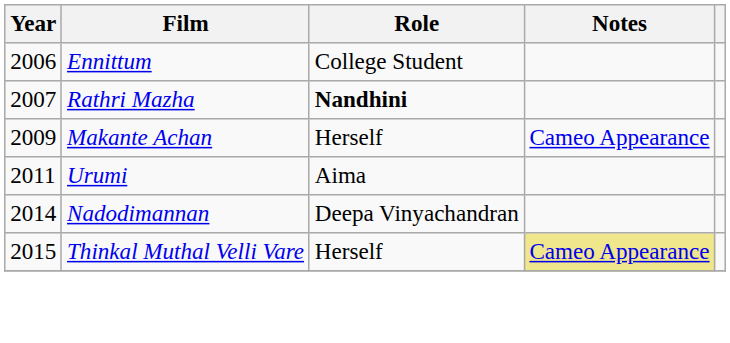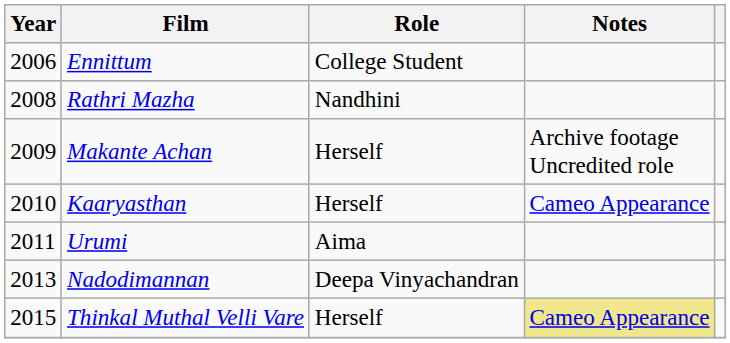 <table class="wikitable" style="font-size: 95%;">
 <tr>
 <th>Year</th>
 <th>Film</th>
 <th>Role</th>
 <th>Notes</th>
 <th></th>
 </tr>
 <tr>
 <td>2006</td>
 <td><em><a href='#'>Ennittum</a></em></td>
 <td>College Student</td>
 <td></td>
 <td></td>
 </tr>
 <tr>
-<td>2007</td>
+<td>2008</td>
 <td><em><a href='#'>Rathri Mazha</a></em></td>
-<td><strong>Nandhini</strong></td>
+<td>Nandhini</td>
 <td></td>
 <td></td>
 </tr>
 <tr>
 <td>2009</td>
 <td><em><a href='#'>Makante Achan</a></em></td>
+<td>Herself</td>
+<td>Archive footage <br>Uncredited role</td>
+<td></td>
+</tr>
+<tr>
+<td>2010</td>
+<td><em><a href='#'>Kaaryasthan</a></em></td>
 <td>Herself</td>
 <td><a href='#'>Cameo Appearance</a></td>
 <td></td>
 </tr>
 <tr>
 <td>2011</td>
 <td><em><a href='#'>Urumi</a></em></td>
 <td>Aima</td>
 <td></td>
 <td></td>
 </tr>
 <tr>
-<td>2014</td>
+<td>2013</td>
 <td><em><a href='#'>Nadodimannan</a></em></td>
 <td>Deepa Vinyachandran</td>
 <td></td>
 <td></td>
 </tr>
 <tr>
 <td>2015</td>
 <td><em><a href='#'>Thinkal Muthal Velli Vare</a></em></td>
 <td>Herself</td>
 <td style="background: khaki;"><a href='#'>Cameo Appearance</a></td>
 <td></td>
 </tr>
 <tr>
 </tr>
 </table>
